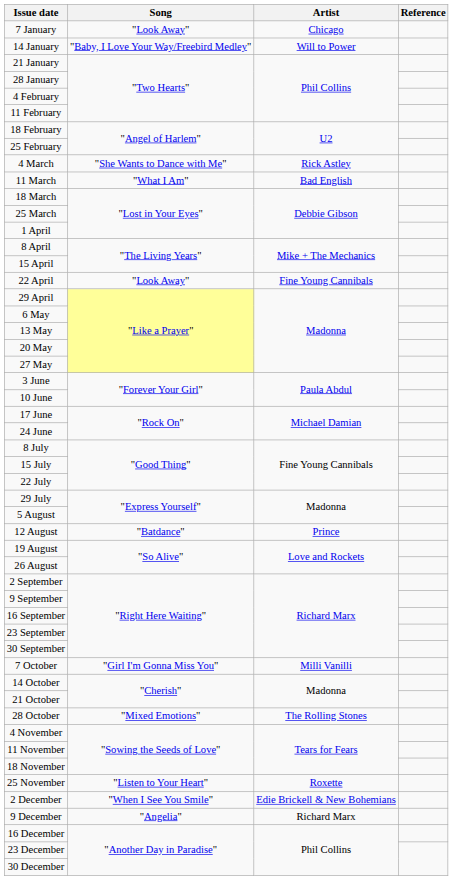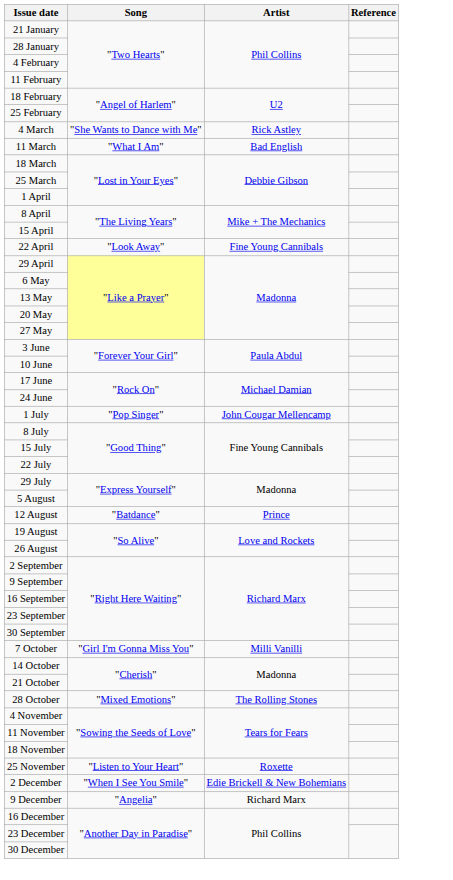 <table class="wikitable">
 <tr>
 <th align="center">Issue date</th>
 <th align="center">Song</th>
 <th align="center">Artist</th>
 <th align="center">Reference</th>
-</tr>
-<tr>
-<td align="center">7 January</td>
-<td align="center">"<a href='#'>Look Away</a>"</td>
-<td align="center"><a href='#'>Chicago</a></td>
-<td align="center"></td>
-</tr>
-<tr>
-<td align="center">14 January</td>
-<td align="center">"<a href='#'>Baby, I Love Your Way/Freebird Medley</a>"</td>
-<td align="center"><a href='#'>Will to Power</a></td>
-<td align="center"></td>
 </tr>
 <tr>
 <td align="center">21 January</td>
 <td align="center" rowspan="4">"<a href='#'>Two Hearts</a>"</td>
 <td align="center" rowspan="4"><a href='#'>Phil Collins</a></td>
 <td align="center"></td>
 </tr>
 <tr>
 <td align="center">28 January</td>
 <td align="center"></td>
 </tr>
 <tr>
 <td align="center">4 February</td>
 <td align="center"></td>
 </tr>
 <tr>
 <td align="center">11 February</td>
 <td align="center"></td>
 </tr>
 <tr>
 <td align="center">18 February</td>
 <td align="center" rowspan="2">"<a href='#'>Angel of Harlem</a>"</td>
 <td align="center" rowspan="2"><a href='#'>U2</a></td>
 <td align="center"></td>
 </tr>
 <tr>
 <td align="center">25 February</td>
 <td align="center"></td>
 </tr>
 <tr>
 <td align="center">4 March</td>
 <td align="center">"<a href='#'>She Wants to Dance with Me</a>"</td>
 <td align="center"><a href='#'>Rick Astley</a></td>
 <td align="center"></td>
 </tr>
 <tr>
 <td align="center">11 March</td>
 <td align="center">"<a href='#'>What I Am</a>"</td>
 <td align="center"><a href='#'>Bad English</a></td>
 <td align="center"></td>
 </tr>
 <tr>
 <td align="center">18 March</td>
 <td align="center" rowspan="3">"<a href='#'>Lost in Your Eyes</a>"</td>
 <td align="center" rowspan="3"><a href='#'>Debbie Gibson</a></td>
 <td align="center"></td>
 </tr>
 <tr>
 <td align="center">25 March</td>
 <td align="center"></td>
 </tr>
 <tr>
 <td align="center">1 April</td>
 <td align="center"></td>
 </tr>
 <tr>
 <td align="center">8 April</td>
 <td align="center" rowspan="2">"<a href='#'>The Living Years</a>"</td>
 <td align="center" rowspan="2"><a href='#'>Mike + The Mechanics</a></td>
 <td align="center"></td>
 </tr>
 <tr>
 <td align="center">15 April</td>
 <td align="center"></td>
 </tr>
 <tr>
 <td align="center">22 April</td>
 <td align="center">"<a href='#'>Look Away</a>"</td>
 <td align="center"><a href='#'>Fine Young Cannibals</a></td>
 <td align="center"></td>
 </tr>
 <tr>
 <td align="center">29 April</td>
 <td bgcolor=#FFFF99 align="center" rowspan="5">"<a href='#'>Like a Prayer</a>"</td>
 <td align="center" rowspan="5"><a href='#'>Madonna</a></td>
 <td align="center"></td>
 </tr>
 <tr>
 <td align="center">6 May</td>
 <td align="center"></td>
 </tr>
 <tr>
 <td align="center">13 May</td>
 <td align="center"></td>
 </tr>
 <tr>
 <td align="center">20 May</td>
 <td align="center"></td>
 </tr>
 <tr>
 <td align="center">27 May</td>
 <td align="center"></td>
 </tr>
 <tr>
 <td align="center">3 June</td>
 <td align="center" rowspan="2">"<a href='#'>Forever Your Girl</a>"</td>
 <td align="center" rowspan="2"><a href='#'>Paula Abdul</a></td>
 <td align="center"></td>
 </tr>
 <tr>
 <td align="center">10 June</td>
 <td align="center"></td>
 </tr>
 <tr>
 <td align="center">17 June</td>
 <td align="center" rowspan="2">"<a href='#'>Rock On</a>"</td>
 <td align="center" rowspan="2"><a href='#'>Michael Damian</a></td>
 <td align="center"></td>
 </tr>
 <tr>
 <td align="center">24 June</td>
+<td align="center"></td>
+</tr>
+<tr>
+<td align="center">1 July</td>
+<td align="center">"<a href='#'>Pop Singer</a>"</td>
+<td align="center"><a href='#'>John Cougar Mellencamp</a></td>
 <td align="center"></td>
 </tr>
 <tr>
 <td align="center">8 July</td>
 <td align="center" rowspan="3">"<a href='#'>Good Thing</a>"</td>
 <td align="center" rowspan="3">Fine Young Cannibals</td>
 <td align="center"></td>
 </tr>
 <tr>
 <td align="center">15 July</td>
 <td align="center"></td>
 </tr>
 <tr>
 <td align="center">22 July</td>
 <td align="center"></td>
 </tr>
 <tr>
 <td align="center">29 July</td>
 <td align="center" rowspan="2">"<a href='#'>Express Yourself</a>"</td>
 <td align="center" rowspan="2">Madonna</td>
 <td align="center"></td>
 </tr>
 <tr>
 <td align="center">5 August</td>
 <td align="center"></td>
 </tr>
 <tr>
 <td align="center">12 August</td>
 <td align="center">"<a href='#'>Batdance</a>"</td>
 <td align="center"><a href='#'>Prince</a></td>
 <td align="center"></td>
 </tr>
 <tr>
 <td align="center">19 August</td>
 <td align="center" rowspan="2">"<a href='#'>So Alive</a>"</td>
 <td align="center" rowspan="2"><a href='#'>Love and Rockets</a></td>
 <td align="center"></td>
 </tr>
 <tr>
 <td align="center">26 August</td>
 <td align="center"></td>
 </tr>
 <tr>
 <td align="center">2 September</td>
 <td align="center" rowspan="5">"<a href='#'>Right Here Waiting</a>"</td>
 <td align="center" rowspan="5"><a href='#'>Richard Marx</a></td>
 <td align="center"></td>
 </tr>
 <tr>
 <td align="center">9 September</td>
 <td align="center"></td>
 </tr>
 <tr>
 <td align="center">16 September</td>
 <td align="center"></td>
 </tr>
 <tr>
 <td align="center">23 September</td>
 <td align="center"></td>
 </tr>
 <tr>
 <td align="center">30 September</td>
 <td align="center"></td>
 </tr>
 <tr>
 <td align="center">7 October</td>
 <td align="center">"<a href='#'>Girl I'm Gonna Miss You</a>"</td>
 <td align="center"><a href='#'>Milli Vanilli</a></td>
 <td align="center"></td>
 </tr>
 <tr>
 <td align="center">14 October</td>
 <td align="center" rowspan="2">"<a href='#'>Cherish</a>"</td>
 <td align="center" rowspan="2">Madonna</td>
 <td align="center"></td>
 </tr>
 <tr>
 <td align="center">21 October</td>
 <td align="center"></td>
 </tr>
 <tr>
 <td align="center">28 October</td>
 <td align="center">"<a href='#'>Mixed Emotions</a>"</td>
 <td align="center"><a href='#'>The Rolling Stones</a></td>
 <td align="center"></td>
 </tr>
 <tr>
 <td align="center">4 November</td>
 <td align="center" rowspan="3">"<a href='#'>Sowing the Seeds of Love</a>"</td>
 <td align="center" rowspan="3"><a href='#'>Tears for Fears</a></td>
 <td align="center"></td>
 </tr>
 <tr>
 <td align="center">11 November</td>
 <td align="center"></td>
 </tr>
 <tr>
 <td align="center">18 November</td>
 <td align="center"></td>
 </tr>
 <tr>
 <td align="center">25 November</td>
 <td align="center">"<a href='#'>Listen to Your Heart</a>"</td>
 <td align="center"><a href='#'>Roxette</a></td>
 <td align="center"></td>
 </tr>
 <tr>
 <td align="center">2 December</td>
 <td align="center">"<a href='#'>When I See You Smile</a>"</td>
 <td align="center"><a href='#'>Edie Brickell & New Bohemians</a></td>
 <td align="center"></td>
 </tr>
 <tr>
 <td align="center">9 December</td>
 <td align="center">"<a href='#'>Angelia</a>"</td>
 <td align="center">Richard Marx</td>
 <td align="center"></td>
 </tr>
 <tr>
 <td align="center">16 December</td>
 <td align="center" rowspan="3">"<a href='#'>Another Day in Paradise</a>"</td>
 <td align="center" rowspan="3">Phil Collins</td>
 <td align="center"></td>
 </tr>
 <tr>
 <td align="center">23 December</td>
 <td align="center" rowspan="2"></td>
 </tr>
 <tr>
 <td align="center">30 December</td>
 </tr>
 </table>
